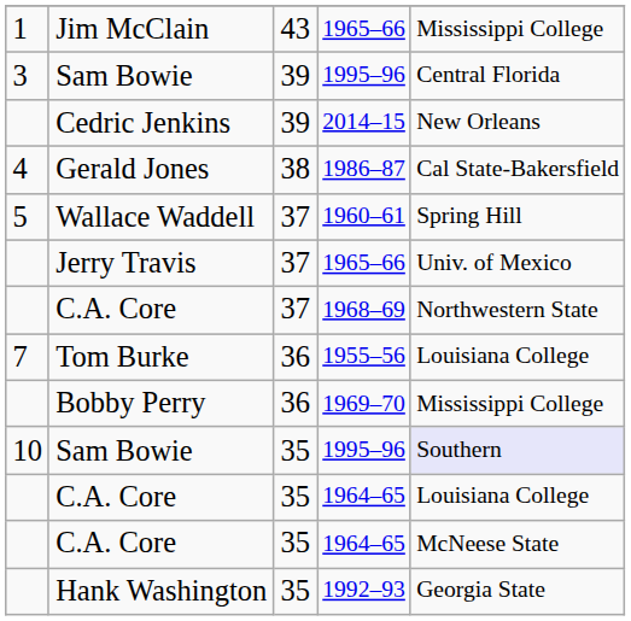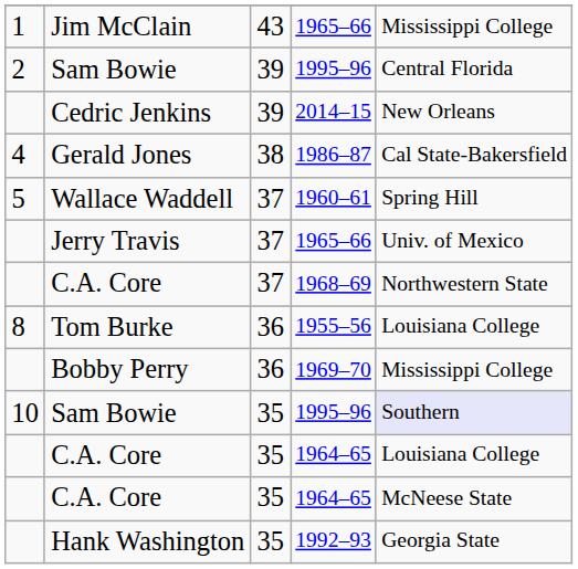 <table class="wikitable">
 <tr>
 </tr>
 <tr>
 <td>1</td>
 <td>Jim McClain</td>
 <td>43</td>
 <td style="font-size:80%;"><a href='#'>1965–66</a></td>
 <td style="font-size:80%;">Mississippi College</td>
 </tr>
 <tr>
-<td>3</td>
+<td>2</td>
 <td>Sam Bowie</td>
 <td>39</td>
 <td style="font-size:80%;"><a href='#'>1995–96</a></td>
 <td style="font-size:80%;">Central Florida</td>
 </tr>
 <tr>
 <td></td>
 <td>Cedric Jenkins</td>
 <td>39</td>
 <td style="font-size:80%;"><a href='#'>2014–15</a></td>
 <td style="font-size:80%;">New Orleans</td>
 </tr>
 <tr>
 <td>4</td>
 <td>Gerald Jones</td>
 <td>38</td>
 <td style="font-size:80%;"><a href='#'>1986–87</a></td>
 <td style="font-size:80%;">Cal State-Bakersfield</td>
 </tr>
 <tr>
 <td>5</td>
 <td>Wallace Waddell</td>
 <td>37</td>
 <td style="font-size:80%;"><a href='#'>1960–61</a></td>
 <td style="font-size:80%;">Spring Hill</td>
 </tr>
 <tr>
 <td></td>
 <td>Jerry Travis</td>
 <td>37</td>
 <td style="font-size:80%;"><a href='#'>1965–66</a></td>
 <td style="font-size:80%;">Univ. of Mexico</td>
 </tr>
 <tr>
 <td></td>
 <td>C.A. Core</td>
 <td>37</td>
 <td style="font-size:80%;"><a href='#'>1968–69</a></td>
 <td style="font-size:80%;">Northwestern State</td>
 </tr>
 <tr>
-<td>7</td>
+<td>8</td>
 <td>Tom Burke</td>
 <td>36</td>
 <td style="font-size:80%;"><a href='#'>1955–56</a></td>
 <td style="font-size:80%;">Louisiana College</td>
 </tr>
 <tr>
 <td></td>
 <td>Bobby Perry</td>
 <td>36</td>
 <td style="font-size:80%;"><a href='#'>1969–70</a></td>
 <td style="font-size:80%;">Mississippi College</td>
 </tr>
 <tr>
 <td>10</td>
 <td>Sam Bowie</td>
 <td>35</td>
 <td style="font-size:80%;"><a href='#'>1995–96</a></td>
 <td style="background: lavender; font-size:80%;">Southern</td>
 </tr>
 <tr>
 <td></td>
 <td>C.A. Core</td>
 <td>35</td>
 <td style="font-size:80%;"><a href='#'>1964–65</a></td>
 <td style="font-size:80%;">Louisiana College</td>
 </tr>
 <tr>
 <td></td>
 <td>C.A. Core</td>
 <td>35</td>
 <td style="font-size:80%;"><a href='#'>1964–65</a></td>
 <td style="font-size:80%;">McNeese State</td>
 </tr>
 <tr>
 <td></td>
 <td>Hank Washington</td>
 <td>35</td>
 <td style="font-size:80%;"><a href='#'>1992–93</a></td>
 <td style="font-size:80%;">Georgia State</td>
 </tr>
 </table>
